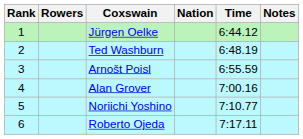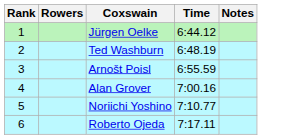 <table class="wikitable sortable" style="text-align:center">
 <tr>
 <th>Rank</th>
 <th>Rowers</th>
 <th>Coxswain</th>
-<th>Nation</th>
 <th>Time</th>
 <th>Notes</th>
 </tr>
 <tr bgcolor=bbf3bb>
 <td>1</td>
 <td align=left></td>
 <td align=left><a href='#'>Jürgen Oelke</a></td>
-<td align=left></td>
 <td>6:44.12</td>
 <td></td>
 </tr>
 <tr bgcolor=bbf9ff>
 <td>2</td>
 <td align=left></td>
 <td align=left><a href='#'>Ted Washburn</a></td>
-<td align=left></td>
 <td>6:48.19</td>
 <td></td>
 </tr>
 <tr bgcolor=bbf9ff>
 <td>3</td>
 <td align=left></td>
 <td align=left><a href='#'>Arnošt Poisl</a></td>
-<td align=left></td>
 <td>6:55.59</td>
 <td></td>
 </tr>
 <tr bgcolor=bbf9ff>
 <td>4</td>
 <td align=left></td>
 <td align=left><a href='#'>Alan Grover</a></td>
-<td align=left></td>
 <td>7:00.16</td>
 <td></td>
 </tr>
 <tr bgcolor=bbf9ff>
 <td>5</td>
 <td align=left></td>
 <td align=left><a href='#'>Noriichi Yoshino</a></td>
-<td align=left></td>
 <td>7:10.77</td>
 <td></td>
 </tr>
 <tr bgcolor=bbf9ff>
 <td>6</td>
 <td align=left></td>
 <td align=left><a href='#'>Roberto Ojeda</a></td>
-<td align=left></td>
 <td>7:17.11</td>
 <td></td>
 </tr>
 </table>
